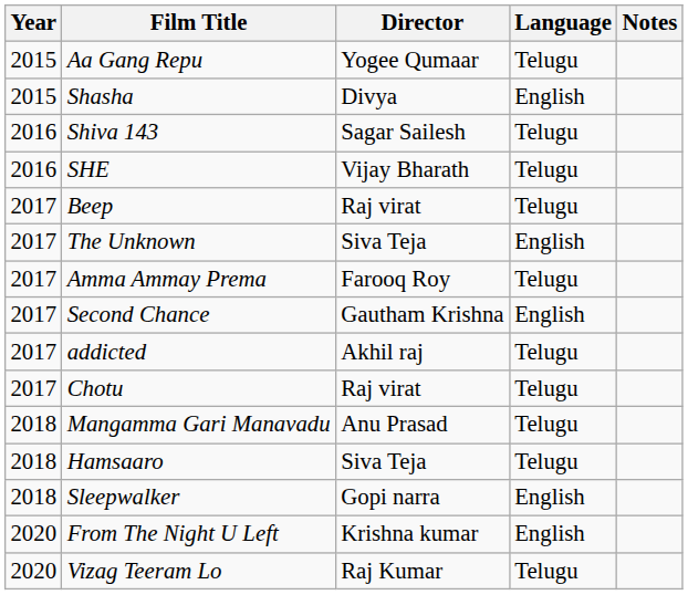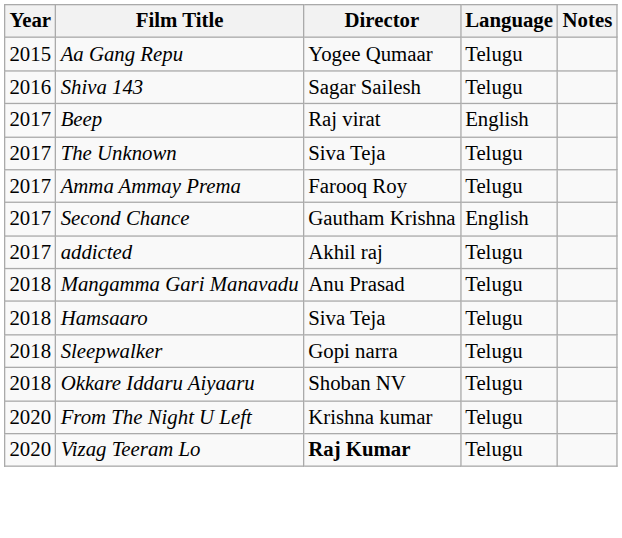 <table class="wikitable">
 <tr>
 <th>Year</th>
 <th>Film Title</th>
 <th>Director</th>
 <th>Language</th>
 <th>Notes</th>
 </tr>
 <tr>
 <td>2015</td>
 <td><em>Aa Gang Repu</em></td>
 <td>Yogee Qumaar</td>
 <td>Telugu</td>
 <td></td>
 </tr>
 <tr>
-<td>2015</td>
-<td><em>Shasha</em></td>
-<td>Divya</td>
-<td>English</td>
-<td></td>
-</tr>
-<tr>
 <td>2016</td>
 <td><em>Shiva 143</em></td>
 <td>Sagar Sailesh</td>
 <td>Telugu</td>
 <td></td>
 </tr>
 <tr>
-<td>2016</td>
-<td><em>SHE</em></td>
-<td>Vijay Bharath</td>
-<td>Telugu</td>
-<td></td>
-</tr>
-<tr>
 <td>2017</td>
 <td><em>Beep</em></td>
 <td>Raj virat</td>
-<td>Telugu</td>
+<td>English</td>
 <td></td>
 </tr>
 <tr>
 <td>2017</td>
 <td><em>The Unknown</em></td>
 <td>Siva Teja</td>
-<td>English</td>
+<td>Telugu</td>
 <td></td>
 </tr>
 <tr>
 <td>2017</td>
 <td><em>Amma Ammay Prema</em></td>
 <td>Farooq Roy</td>
 <td>Telugu</td>
 <td></td>
 </tr>
 <tr>
 <td>2017</td>
 <td><em>Second Chance</em></td>
 <td>Gautham Krishna</td>
 <td>English</td>
 <td></td>
 </tr>
 <tr>
 <td>2017</td>
 <td><em>addicted</em></td>
 <td>Akhil raj</td>
 <td>Telugu</td>
 <td></td>
 </tr>
 <tr>
-<td>2017</td>
-<td><em>Chotu</em></td>
-<td>Raj virat</td>
-<td>Telugu</td>
-<td></td>
-</tr>
-<tr>
 <td>2018</td>
 <td><em>Mangamma Gari Manavadu</em></td>
 <td>Anu Prasad</td>
 <td>Telugu</td>
 <td></td>
 </tr>
 <tr>
 <td>2018</td>
 <td><em>Hamsaaro</em></td>
 <td>Siva Teja</td>
 <td>Telugu</td>
 <td></td>
 </tr>
 <tr>
 <td>2018</td>
 <td><em>Sleepwalker</em></td>
 <td>Gopi narra</td>
-<td>English</td>
+<td>Telugu</td>
+<td></td>
+</tr>
+<tr>
+<td>2018</td>
+<td><em>Okkare Iddaru Aiyaaru</em></td>
+<td>Shoban NV</td>
+<td>Telugu</td>
 <td></td>
 </tr>
 <tr>
 <td>2020</td>
 <td><em>From The Night U Left</em></td>
 <td>Krishna kumar</td>
-<td>English</td>
+<td>Telugu</td>
 <td></td>
 </tr>
 <tr>
 <td>2020</td>
 <td><em>Vizag Teeram Lo</em></td>
-<td>Raj Kumar</td>
+<td><strong>Raj Kumar</strong></td>
 <td>Telugu</td>
 <td></td>
 </tr>
 </table>
